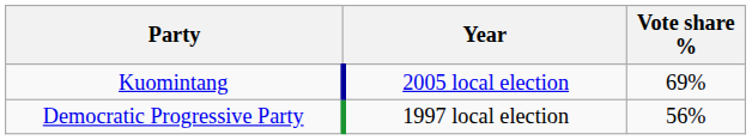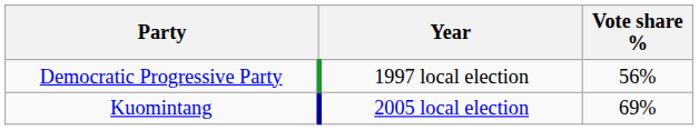 <table class="wikitable" style="text-align:center">
 <tr>
 <th width=240>Party</th>
 <th width=200>Year</th>
 <th width=80>Vote share %</th>
 </tr>
 <tr>
+<td align=center style="border-right:4px solid #1B9431;" align="center"><a href='#'>Democratic Progressive Party</a></td>
+<td>1997 local election</td>
+<td>56%</td>
+</tr>
+<tr>
 <td align=center style="border-right:4px solid #000099;" align="center"><a href='#'>Kuomintang</a></td>
 <td><a href='#'>2005 local election</a></td>
 <td>69%</td>
 </tr>
-<tr>
-<td align=center style="border-right:4px solid #1B9431;" align="center"><a href='#'>Democratic Progressive Party</a></td>
-<td>1997 local election</td>
-<td>56%</td>
-</tr>
 </table>
